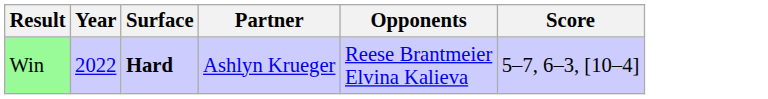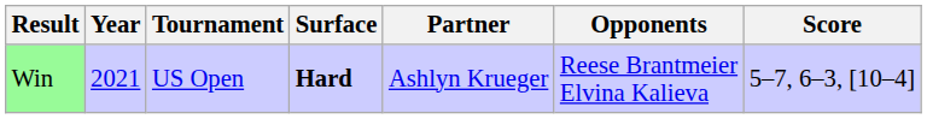 <table class="sortable wikitable">
 <tr>
 <th>Result</th>
 <th>Year</th>
+<th>Tournament</th>
 <th>Surface</th>
 <th>Partner</th>
 <th>Opponents</th>
 <th>Score</th>
 </tr>
 <tr style="background:#ccf;">
 <td bgcolor="98FB98">Win</td>
-<td><a href='#'>2022</a></td>
+<td><a href='#'>2021</a></td>
+<td><a href='#'>US Open</a></td>
 <td><strong>Hard</strong></td>
 <td> <a href='#'>Ashlyn Krueger</a></td>
 <td> <a href='#'>Reese Brantmeier</a> <br>  <a href='#'>Elvina Kalieva</a></td>
 <td>5–7, 6–3, [10–4]</td>
 </tr>
 </table>
